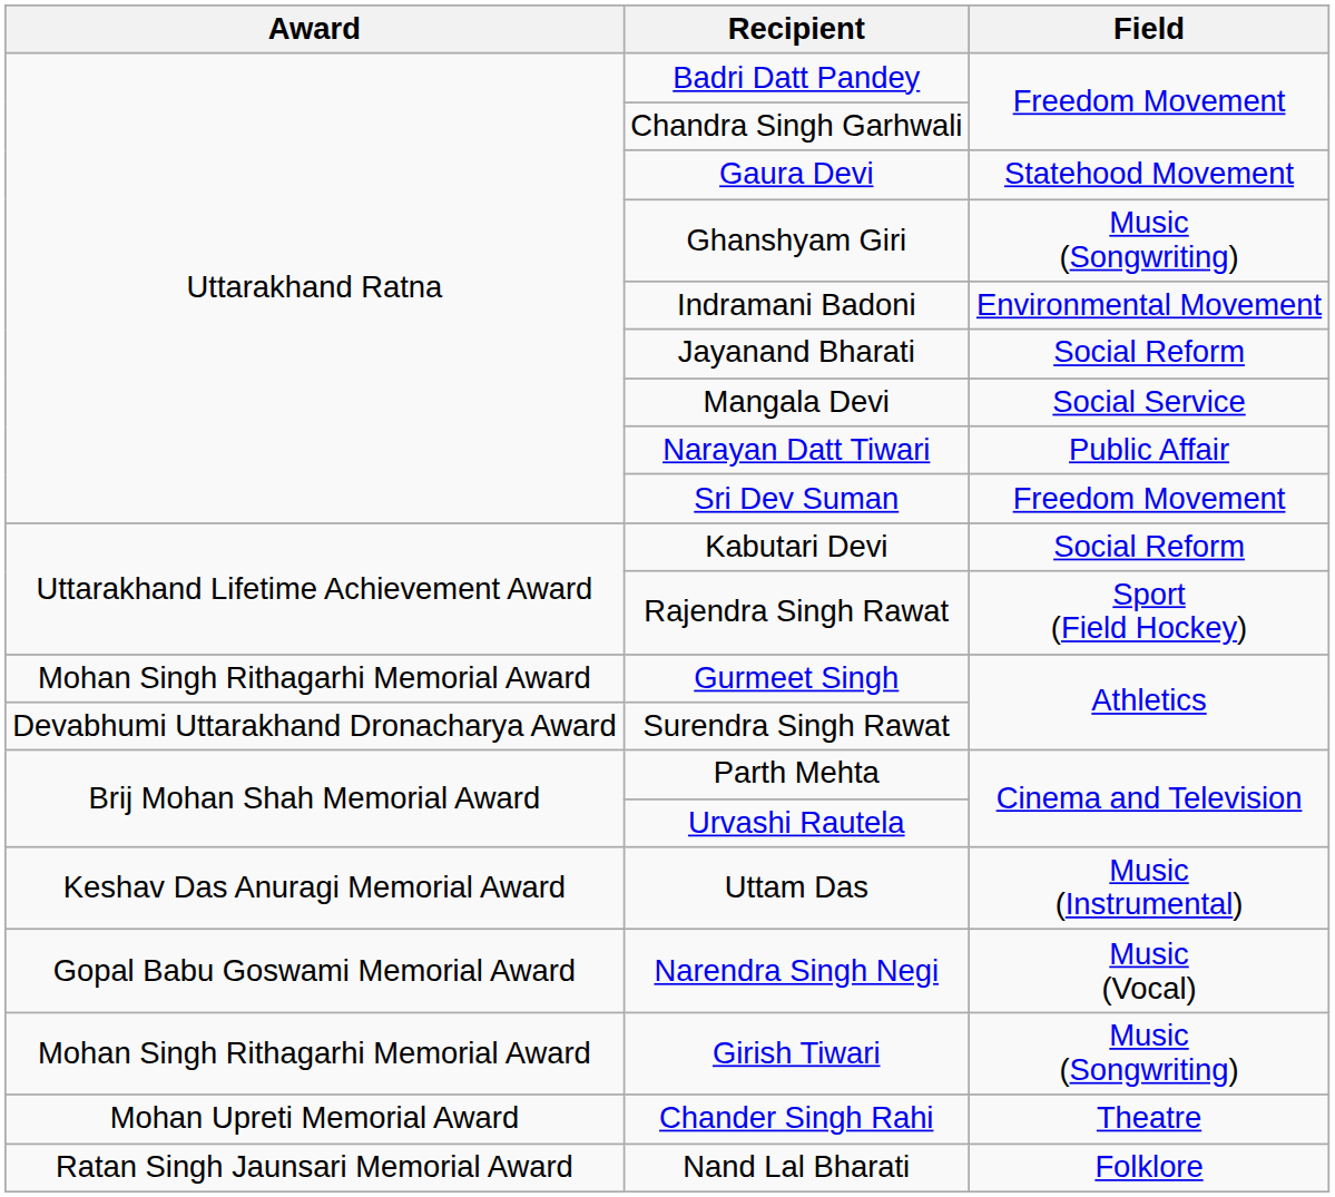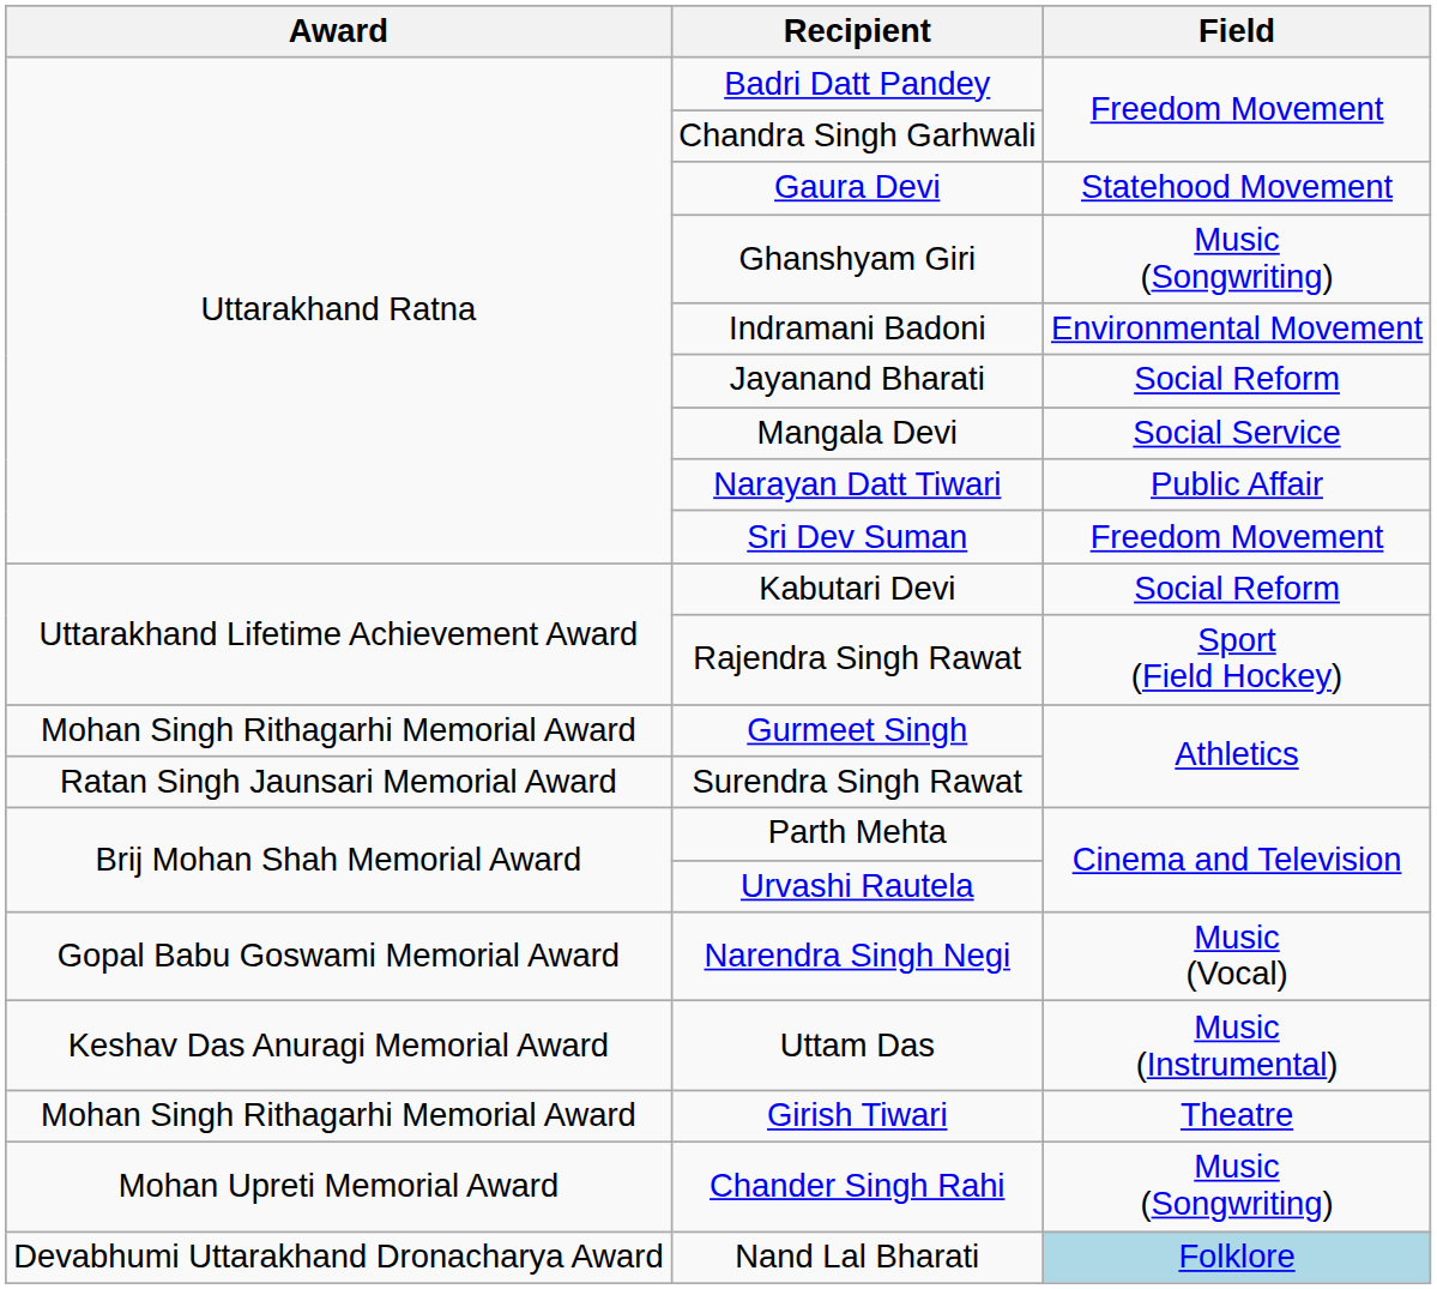 <table class="wikitable sortable" style="text-align:center">
 <tr>
 <th>Award</th>
 <th>Recipient</th>
 <th>Field</th>
 </tr>
 <tr>
 <td rowspan="9">Uttarakhand Ratna</td>
 <td><a href='#'>Badri Datt Pandey</a></td>
 <td rowspan="2"><a href='#'>Freedom Movement</a></td>
 </tr>
 <tr>
 <td>Chandra Singh Garhwali</td>
 </tr>
 <tr>
 <td><a href='#'>Gaura Devi</a></td>
 <td><a href='#'>Statehood Movement</a></td>
 </tr>
 <tr>
 <td>Ghanshyam Giri</td>
 <td><a href='#'>Music</a><br>(<a href='#'>Songwriting</a>)</td>
 </tr>
 <tr>
 <td>Indramani Badoni</td>
 <td><a href='#'>Environmental Movement</a></td>
 </tr>
 <tr>
 <td>Jayanand Bharati</td>
 <td><a href='#'>Social Reform</a></td>
 </tr>
 <tr>
 <td>Mangala Devi</td>
 <td><a href='#'>Social Service</a></td>
 </tr>
 <tr>
 <td><a href='#'>Narayan Datt Tiwari</a></td>
 <td><a href='#'>Public Affair</a></td>
 </tr>
 <tr>
 <td><a href='#'>Sri Dev Suman</a></td>
 <td><a href='#'>Freedom Movement</a></td>
 </tr>
 <tr>
 <td rowspan="2">Uttarakhand Lifetime Achievement Award</td>
 <td>Kabutari Devi</td>
 <td><a href='#'>Social Reform</a></td>
 </tr>
 <tr>
 <td>Rajendra Singh Rawat</td>
 <td><a href='#'>Sport</a><br>(<a href='#'>Field Hockey</a>)</td>
 </tr>
 <tr>
 <td>Mohan Singh Rithagarhi Memorial Award</td>
 <td><a href='#'>Gurmeet Singh</a></td>
 <td rowspan="2"><a href='#'>Athletics</a></td>
 </tr>
 <tr>
-<td>Devabhumi Uttarakhand Dronacharya Award</td>
+<td>Ratan Singh Jaunsari Memorial Award</td>
 <td>Surendra Singh Rawat</td>
 </tr>
 <tr>
 <td rowspan="2">Brij Mohan Shah Memorial Award</td>
 <td>Parth Mehta</td>
 <td rowspan="2"><a href='#'>Cinema and Television</a></td>
 </tr>
 <tr>
 <td><a href='#'>Urvashi Rautela</a></td>
 </tr>
 <tr>
+<td>Gopal Babu Goswami Memorial Award</td>
+<td><a href='#'>Narendra Singh Negi</a></td>
+<td><a href='#'>Music</a><br>(Vocal)</td>
+</tr>
+<tr>
 <td>Keshav Das Anuragi Memorial Award</td>
 <td>Uttam Das</td>
 <td><a href='#'>Music</a><br>(<a href='#'>Instrumental</a>)</td>
 </tr>
 <tr>
-<td>Gopal Babu Goswami Memorial Award</td>
-<td><a href='#'>Narendra Singh Negi</a></td>
-<td><a href='#'>Music</a><br>(Vocal)</td>
-</tr>
-<tr>
 <td>Mohan Singh Rithagarhi Memorial Award</td>
 <td><a href='#'>Girish Tiwari</a></td>
-<td><a href='#'>Music</a><br>(<a href='#'>Songwriting</a>)</td>
+<td><a href='#'>Theatre</a></td>
 </tr>
 <tr>
 <td>Mohan Upreti Memorial Award</td>
 <td><a href='#'>Chander Singh Rahi</a></td>
-<td><a href='#'>Theatre</a></td>
+<td><a href='#'>Music</a><br>(<a href='#'>Songwriting</a>)</td>
 </tr>
 <tr>
-<td>Ratan Singh Jaunsari Memorial Award</td>
+<td>Devabhumi Uttarakhand Dronacharya Award</td>
 <td>Nand Lal Bharati</td>
-<td><a href='#'>Folklore</a></td>
+<td style="background: lightblue;"><a href='#'>Folklore</a></td>
 </tr>
 </table>
